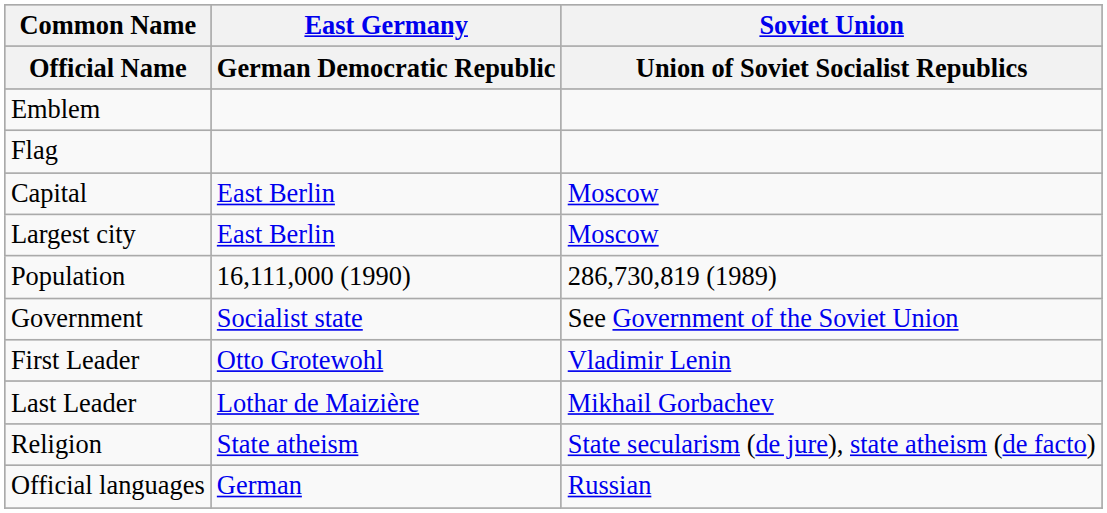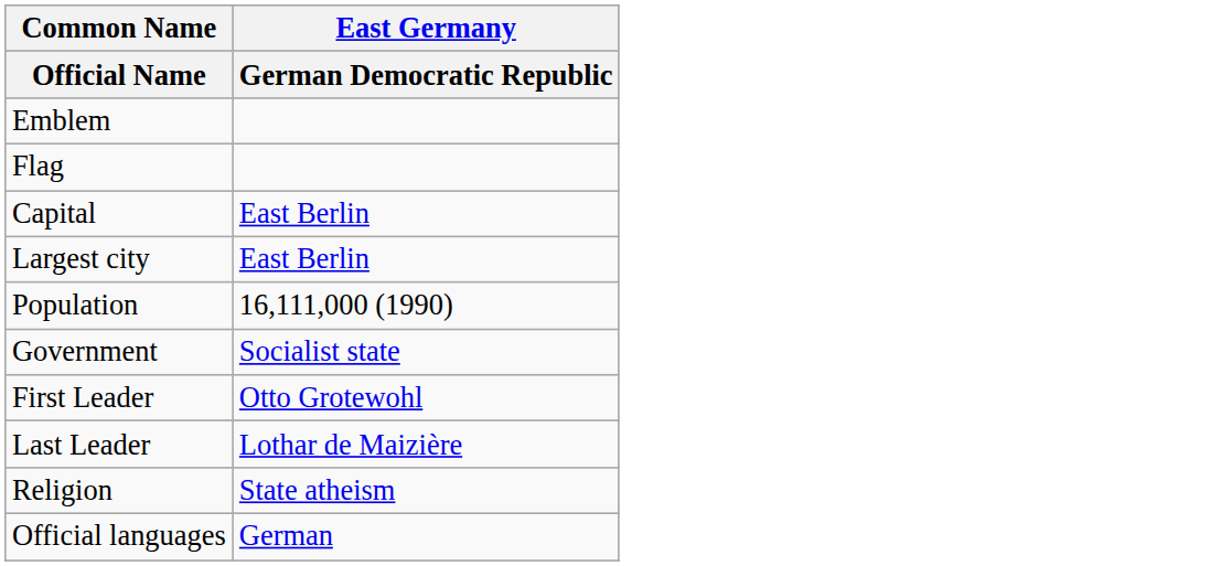 <table class="wikitable">
 <tr>
 <th>Common Name</th>
 <th><a href='#'>East Germany</a></th>
-<th><a href='#'>Soviet Union</a></th>
 </tr>
 <tr>
 <th>Official Name</th>
 <th>German Democratic Republic</th>
-<th>Union of Soviet Socialist Republics</th>
 </tr>
 <tr>
 <td>Emblem</td>
-<td></td>
 <td></td>
 </tr>
 <tr>
 <td>Flag</td>
 <td></td>
-<td></td>
 </tr>
 <tr>
 <td>Capital</td>
 <td><a href='#'>East Berlin</a></td>
-<td><a href='#'>Moscow</a></td>
 </tr>
 <tr>
 <td>Largest city</td>
 <td><a href='#'>East Berlin</a></td>
-<td><a href='#'>Moscow</a></td>
 </tr>
 <tr>
 <td>Population</td>
 <td>16,111,000 (1990)</td>
-<td>286,730,819 (1989)</td>
 </tr>
 <tr>
 <td>Government</td>
 <td><a href='#'>Socialist state</a></td>
-<td>See <a href='#'>Government of the Soviet Union</a></td>
 </tr>
 <tr>
 <td>First Leader</td>
 <td><a href='#'>Otto Grotewohl</a></td>
-<td><a href='#'>Vladimir Lenin</a></td>
 </tr>
 <tr>
 <td>Last Leader</td>
 <td><a href='#'>Lothar de Maizière</a></td>
-<td><a href='#'>Mikhail Gorbachev</a></td>
 </tr>
 <tr>
 <td>Religion</td>
 <td><a href='#'>State atheism</a></td>
-<td><a href='#'>State secularism</a> (<a href='#'>de jure</a>), <a href='#'>state atheism</a> (<a href='#'>de facto</a>)</td>
 </tr>
 <tr>
 <td>Official languages</td>
 <td><a href='#'>German</a></td>
-<td><a href='#'>Russian</a></td>
 </tr>
 </table>
